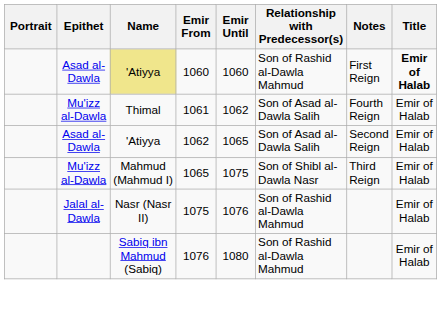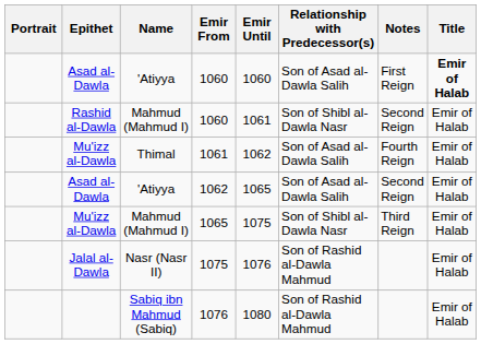 <table width=95% class="wikitable">
 <tr>
 <th width=12%>Portrait</th>
 <th width=12%>Epithet</th>
 <th width=15%>Name</th>
 <th width=9%>Emir From</th>
 <th width=9%>Emir Until</th>
 <th width=15%>Relationship with Predecessor(s)</th>
 <th width=10%>Notes</th>
 <th width=10%>Title</th>
 </tr>
 <tr>
 <td align="center"></td>
 <td align="center"><a href='#'>Asad al-Dawla</a></td>
-<td align="center" style="background: khaki;">'Atiyya</td>
+<td align="center">'Atiyya</td>
 <td align="center">1060</td>
 <td align="center">1060</td>
-<td>Son of Rashid al-Dawla Mahmud</td>
+<td>Son of Asad al-Dawla Salih</td>
 <td>First Reign</td>
 <td align="center"><strong>Emir of Halab</strong></td>
+</tr>
+<tr>
+<td align="center"></td>
+<td align="center"><a href='#'>Rashid al-Dawla</a></td>
+<td align="center">Mahmud (Mahmud I)</td>
+<td align="center">1060</td>
+<td align="center">1061</td>
+<td>Son of Shibl al-Dawla Nasr</td>
+<td>Second Reign</td>
+<td align="center">Emir of Halab</td>
 </tr>
 <tr>
 <td align="center"></td>
 <td align="center"><a href='#'>Mu'izz al-Dawla</a></td>
 <td align="center">Thimal</td>
 <td align="center">1061</td>
 <td align="center">1062</td>
 <td>Son of Asad al-Dawla Salih</td>
 <td>Fourth Reign</td>
 <td align="center">Emir of Halab</td>
 </tr>
 <tr>
 <td align="center"></td>
 <td align="center"><a href='#'>Asad al-Dawla</a></td>
 <td align="center">'Atiyya</td>
 <td align="center">1062</td>
 <td align="center">1065</td>
 <td>Son of Asad al-Dawla Salih</td>
 <td>Second Reign</td>
 <td align="center">Emir of Halab</td>
 </tr>
 <tr>
 <td align="center"></td>
 <td align="center"><a href='#'>Mu'izz al-Dawla</a></td>
 <td align="center">Mahmud (Mahmud I)</td>
 <td align="center">1065</td>
 <td align="center">1075</td>
 <td>Son of Shibl al-Dawla Nasr</td>
 <td>Third Reign</td>
 <td align="center">Emir of Halab</td>
 </tr>
 <tr>
 <td align="center"></td>
 <td align="center"><a href='#'>Jalal al-Dawla</a></td>
 <td align="center">Nasr (Nasr II)</td>
 <td align="center">1075</td>
 <td align="center">1076</td>
 <td>Son of Rashid al-Dawla Mahmud</td>
 <td></td>
 <td align="center">Emir of Halab</td>
 </tr>
 <tr>
 <td align="center"></td>
 <td align="center"></td>
 <td align="center"><a href='#'>Sabiq ibn Mahmud</a> (Sabiq)</td>
 <td align="center">1076</td>
 <td align="center">1080</td>
 <td>Son of Rashid al-Dawla Mahmud</td>
 <td></td>
 <td align="center">Emir of Halab</td>
 </tr>
 </table>
